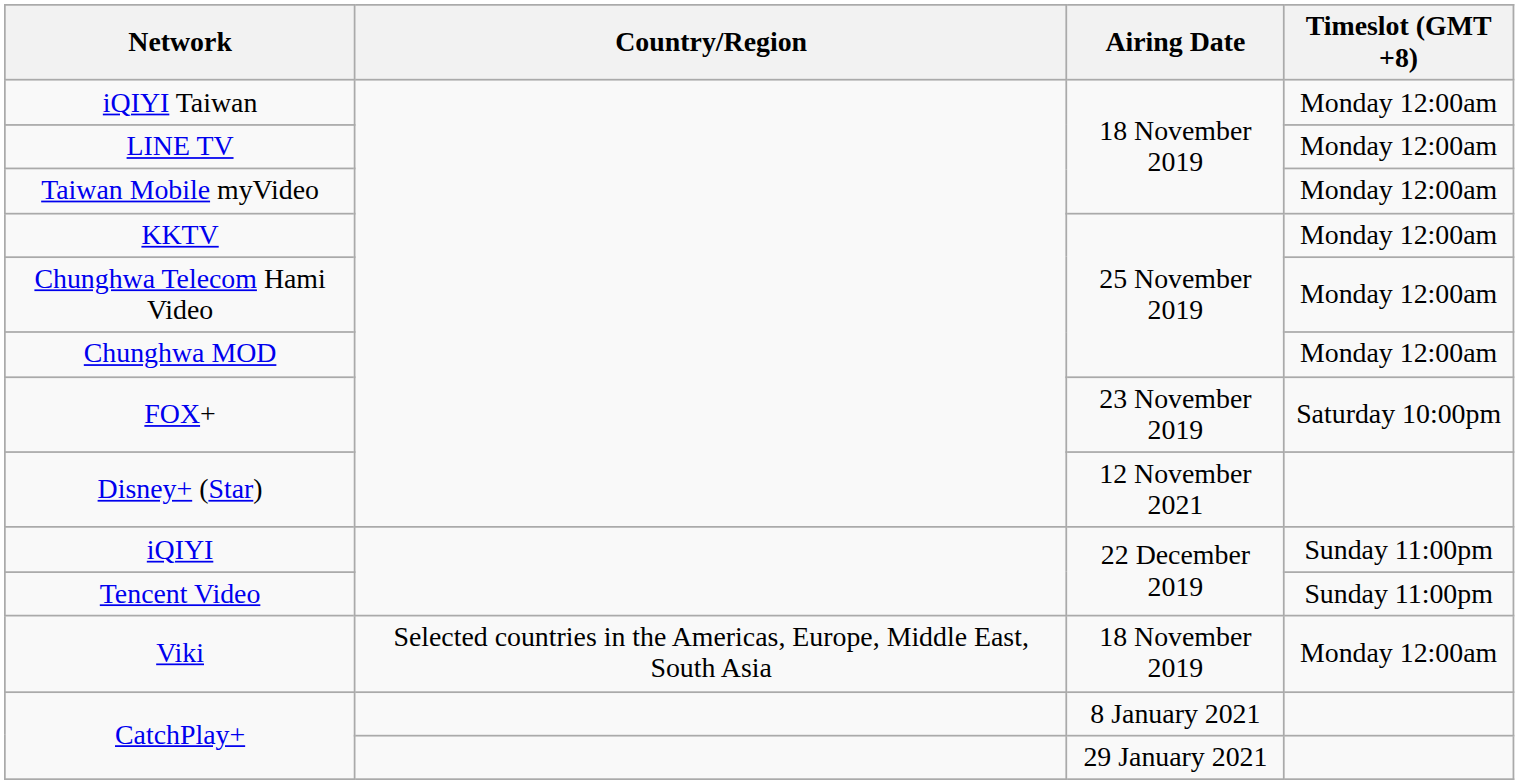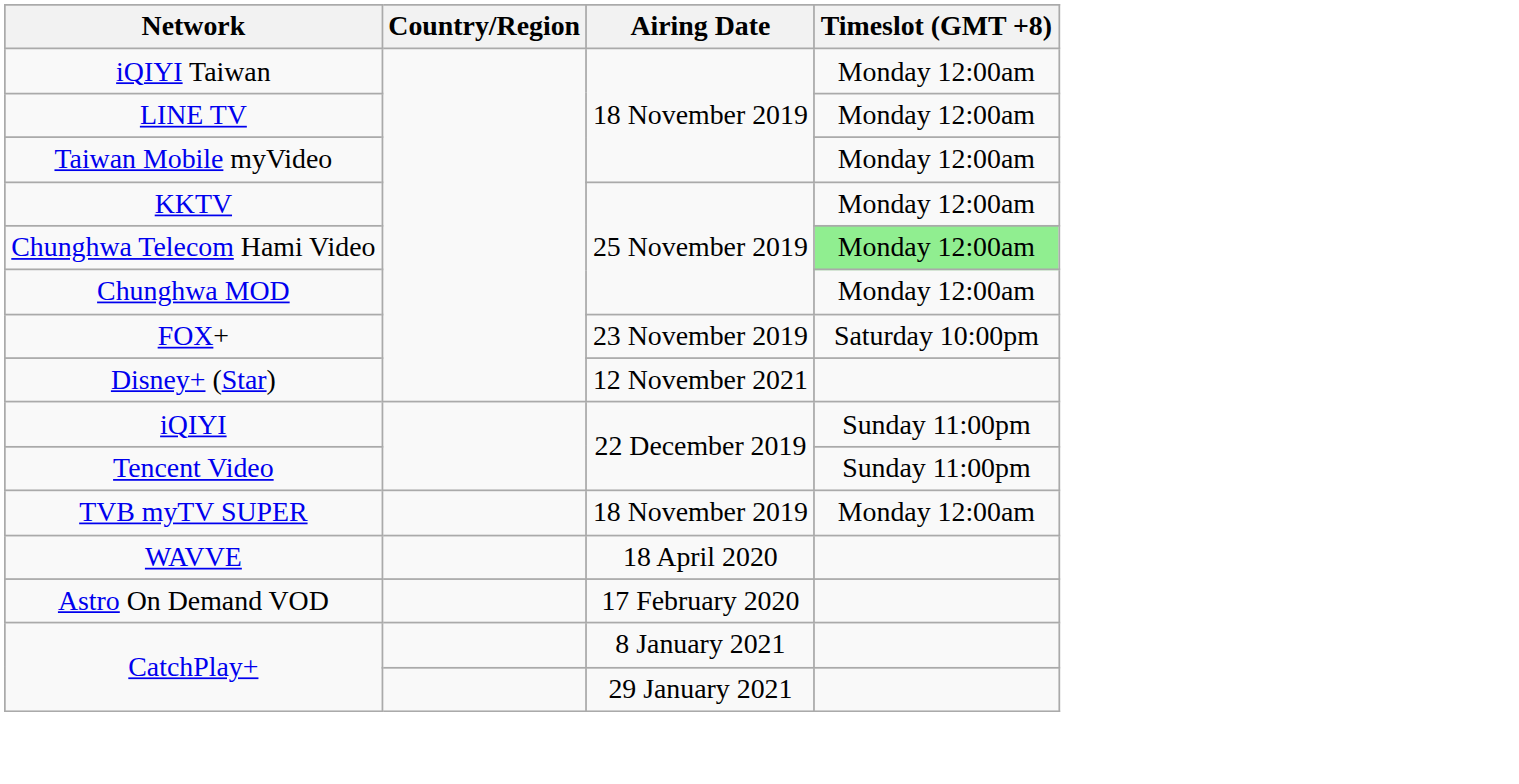 <table class="wikitable"  style="text-align:center">
 <tr>
 <th>Network</th>
 <th>Country/Region</th>
 <th>Airing Date</th>
 <th>Timeslot (GMT +8)</th>
 </tr>
 <tr>
 <td><a href='#'>iQIYI</a> Taiwan</td>
 <td rowspan=8></td>
 <td rowspan=3>18 November 2019</td>
 <td>Monday 12:00am</td>
 </tr>
 <tr>
 <td><a href='#'>LINE TV</a></td>
 <td>Monday 12:00am</td>
 </tr>
 <tr>
 <td><a href='#'>Taiwan Mobile</a> myVideo</td>
 <td>Monday 12:00am</td>
 </tr>
 <tr>
 <td><a href='#'>KKTV</a></td>
 <td rowspan=3>25 November 2019</td>
 <td>Monday 12:00am</td>
 </tr>
 <tr>
 <td><a href='#'>Chunghwa Telecom</a> Hami Video</td>
-<td>Monday 12:00am</td>
+<td style="background: lightgreen;">Monday 12:00am</td>
 </tr>
 <tr>
 <td><a href='#'>Chunghwa MOD</a></td>
 <td>Monday 12:00am</td>
 </tr>
 <tr>
 <td><a href='#'>FOX</a>+</td>
 <td>23 November 2019</td>
 <td>Saturday 10:00pm</td>
 </tr>
 <tr>
 <td><a href='#'>Disney+</a> (<a href='#'>Star</a>)</td>
 <td>12 November 2021</td>
 <td></td>
 </tr>
 <tr>
 <td><a href='#'>iQIYI</a></td>
 <td rowspan=2></td>
 <td rowspan=2>22 December 2019</td>
 <td>Sunday 11:00pm</td>
 </tr>
 <tr>
 <td><a href='#'>Tencent Video</a></td>
 <td>Sunday 11:00pm</td>
 </tr>
 <tr>
-<td><a href='#'>Viki</a></td>
-<td>Selected countries in the Americas, Europe, Middle East, South Asia</td>
+<td><a href='#'>TVB myTV SUPER</a></td>
+<td></td>
 <td>18 November 2019</td>
 <td>Monday 12:00am</td>
+</tr>
+<tr>
+<td><a href='#'>WAVVE</a></td>
+<td></td>
+<td>18 April 2020</td>
+<td></td>
+</tr>
+<tr>
+<td><a href='#'>Astro</a> On Demand VOD</td>
+<td></td>
+<td>17 February 2020</td>
+<td></td>
 </tr>
 <tr>
 <td rowspan=2><a href='#'>CatchPlay+</a></td>
 <td></td>
 <td>8 January 2021</td>
 <td></td>
 </tr>
 <tr>
 <td></td>
 <td>29 January 2021</td>
 <td></td>
 </tr>
 </table>
